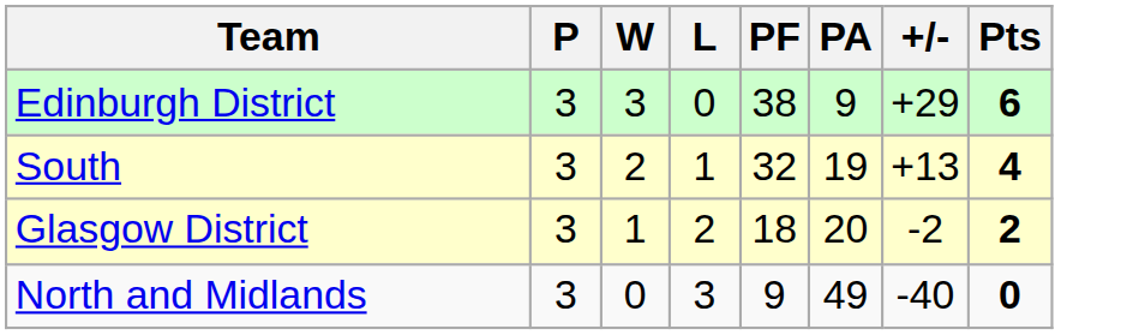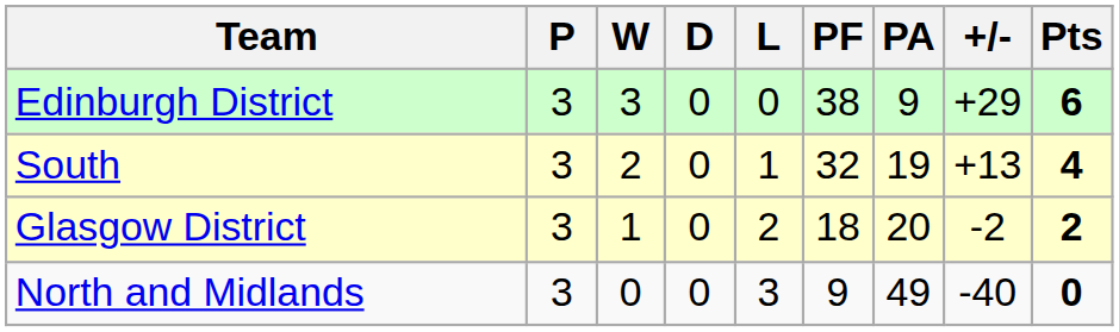 <table class="wikitable" style="text-align: center;">
 <tr>
 <th width="200">Team</th>
 <th width="20">P</th>
 <th width="20">W</th>
+<th width="20">D</th>
 <th width="20">L</th>
 <th width="20">PF</th>
 <th width="20">PA</th>
 <th width="25">+/-</th>
 <th width="20">Pts</th>
 </tr>
 <tr bgcolor="#ccffcc">
 <td align="left"><a href='#'>Edinburgh District</a></td>
 <td>3</td>
 <td>3</td>
 <td>0</td>
+<td>0</td>
 <td>38</td>
 <td>9</td>
 <td>+29</td>
 <td><strong>6</strong></td>
 </tr>
 <tr bgcolor="#ffffcc">
 <td align="left"><a href='#'>South</a></td>
 <td>3</td>
 <td>2</td>
+<td>0</td>
 <td>1</td>
 <td>32</td>
 <td>19</td>
 <td>+13</td>
 <td><strong>4</strong></td>
 </tr>
 <tr bgcolor="#ffffcc">
 <td align="left"><a href='#'>Glasgow District</a></td>
 <td>3</td>
 <td>1</td>
+<td>0</td>
 <td>2</td>
 <td>18</td>
 <td>20</td>
 <td>-2</td>
 <td><strong>2</strong></td>
 </tr>
 <tr>
 <td align="left"><a href='#'>North and Midlands</a></td>
 <td>3</td>
 <td>0</td>
+<td>0</td>
 <td>3</td>
 <td>9</td>
 <td>49</td>
 <td>-40</td>
 <td><strong>0</strong></td>
 </tr>
 </table>
